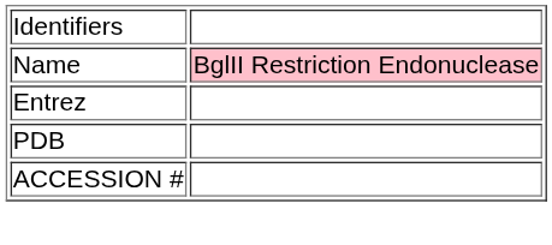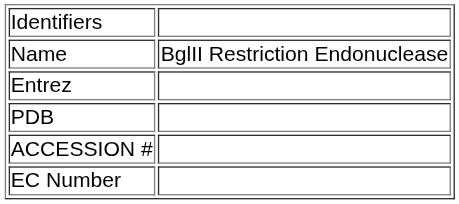 <table border=1 align="right">
 <tr>
 <td>Identifiers</td>
 <td></td>
 </tr>
 <tr>
 <td>Name</td>
-<td style="background: pink;">BglII Restriction Endonuclease</td>
+<td>BglII Restriction Endonuclease</td>
 </tr>
 <tr>
 <td>Entrez</td>
 <td></td>
 </tr>
 <tr>
 <td>PDB</td>
 <td></td>
 </tr>
 <tr>
 <td>ACCESSION #</td>
 <td></td>
 </tr>
+<tr>
+<td>EC Number</td>
+<td></td>
+</tr>
 </table>
